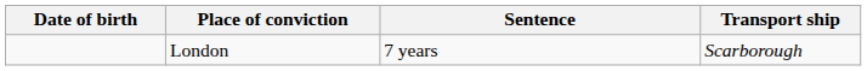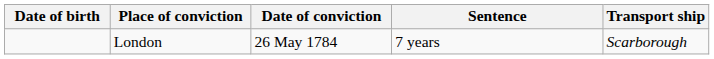 <table class="wikitable sortable plainrowheaders" style="width=1024px;">
 <tr>
 <th style="width: 15%;">Date of birth</th>
 <th style="width: 20%;">Place of conviction</th>
+<th style="width: 20%;">Date of conviction</th>
 <th style="width: 30%;">Sentence</th>
 <th style="width: 15%;">Transport ship</th>
 </tr>
 <tr>
 <td></td>
 <td>London</td>
+<td>26 May 1784</td>
 <td>7 years</td>
 <td><em>Scarborough</em></td>
 </tr>
 </table>
